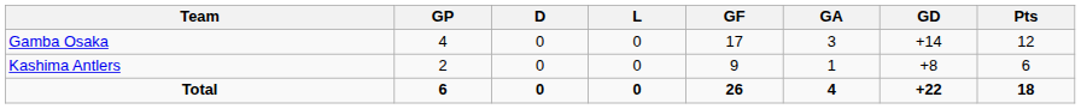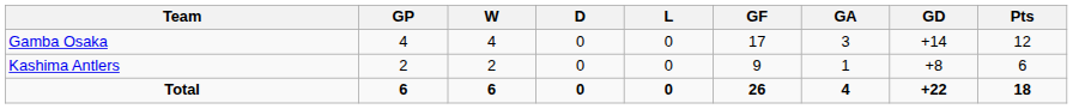 <table width=70% class="wikitable" style="text-align:center">
 <tr>
 <th width=20%>Team</th>
 <th width=5%>GP</th>
+<th width=5%>W</th>
 <th width=5%>D</th>
 <th width=5%>L</th>
 <th width=5%>GF</th>
 <th width=5%>GA</th>
 <th width=5%>GD</th>
 <th width=5%>Pts</th>
 </tr>
 <tr>
 <td align=left> <a href='#'>Gamba Osaka</a></td>
+<td>4</td>
 <td>4</td>
 <td>0</td>
 <td>0</td>
 <td>17</td>
 <td>3</td>
 <td>+14</td>
 <td>12</td>
 </tr>
 <tr>
 <td align=left> <a href='#'>Kashima Antlers</a></td>
 <td>2</td>
+<td>2</td>
 <td>0</td>
 <td>0</td>
 <td>9</td>
 <td>1</td>
 <td>+8</td>
 <td>6</td>
 </tr>
 <tr style="font-weight:bold">
 <td>Total</td>
 <td>6</td>
+<td>6</td>
 <td>0</td>
 <td>0</td>
 <td>26</td>
 <td>4</td>
 <td>+22</td>
 <td>18</td>
 </tr>
 </table>
